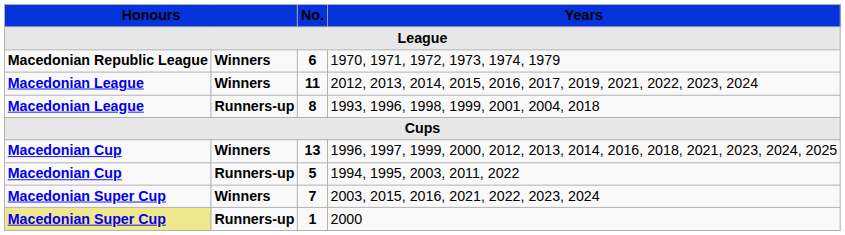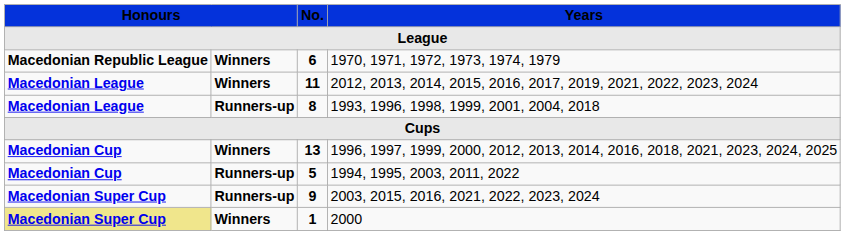 <table class="wikitable">
 <tr>
 <th colspan=2 style="background:#0432db;"><span>Honours</span></th>
 <th style="background:#0432db;"><span>No.</span></th>
 <th style="background:#0432db;"><span>Years</span></th>
 </tr>
 <tr>
 <th colspan="6" style="background:#E8E8E8;"><strong>League</strong></th>
 </tr>
 <tr>
 <td><strong>Macedonian Republic League</strong></td>
 <td> <strong>Winners</strong></td>
 <td align=center><strong>6</strong></td>
 <td>1970, 1971, 1972, 1973, 1974, 1979</td>
 </tr>
 <tr>
 <td><strong><a href='#'>Macedonian League</a></strong></td>
 <td> <strong>Winners</strong></td>
 <td align=center><strong>11</strong></td>
 <td>2012, 2013, 2014, 2015, 2016, 2017, 2019, 2021, 2022, 2023, 2024</td>
 </tr>
 <tr>
 <td><strong><a href='#'>Macedonian League</a></strong></td>
 <td> <strong>Runners-up</strong></td>
 <td align=center><strong>8</strong></td>
 <td>1993, 1996, 1998, 1999, 2001, 2004, 2018</td>
 </tr>
 <tr>
 <th colspan="6" style="background:#E8E8E8;"><strong>Cups</strong></th>
 </tr>
 <tr>
 <td><strong><a href='#'>Macedonian Cup</a></strong></td>
 <td> <strong>Winners</strong></td>
 <td align=center><strong>13</strong></td>
 <td>1996, 1997, 1999, 2000, 2012, 2013, 2014, 2016, 2018, 2021, 2023, 2024, 2025</td>
 </tr>
 <tr>
 <td><strong><a href='#'>Macedonian Cup</a></strong></td>
 <td> <strong>Runners-up</strong></td>
 <td align=center><strong>5</strong></td>
 <td>1994, 1995, 2003, 2011, 2022</td>
 </tr>
 <tr>
 <td><strong><a href='#'>Macedonian Super Cup</a></strong></td>
-<td> <strong>Winners</strong></td>
-<td align=center><strong>7</strong></td>
+<td> <strong>Runners-up</strong></td>
+<td align=center><strong>9</strong></td>
 <td>2003, 2015, 2016, 2021, 2022, 2023, 2024</td>
 </tr>
 <tr>
 <td style="background: khaki;"><strong><a href='#'>Macedonian Super Cup</a></strong></td>
-<td> <strong>Runners-up</strong></td>
+<td> <strong>Winners</strong></td>
 <td align=center><strong>1</strong></td>
 <td>2000</td>
 </tr>
 </table>
